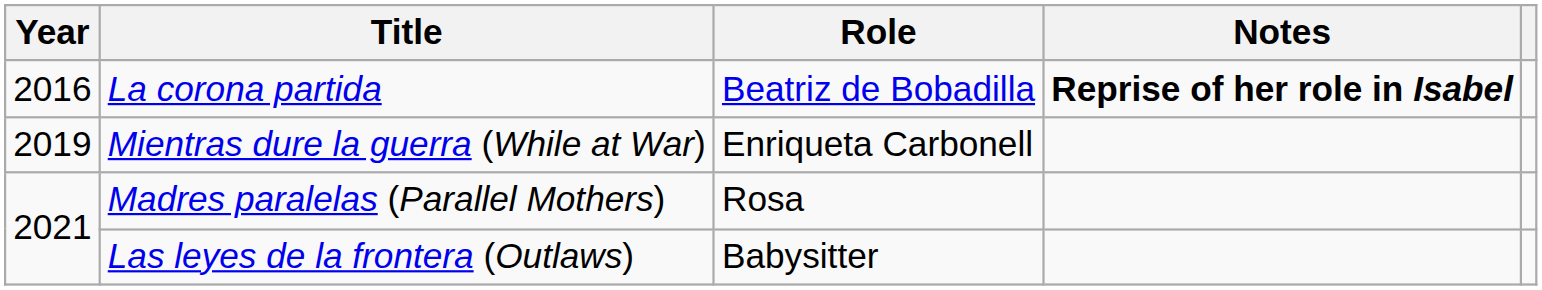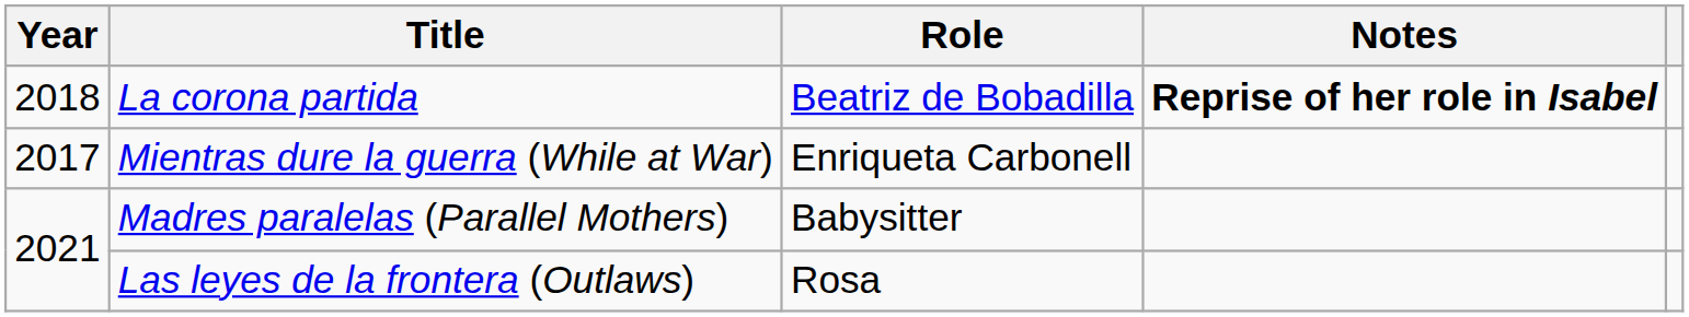 <table class="wikitable sortable">
 <tr>
 <th>Year</th>
 <th>Title</th>
 <th>Role</th>
 <th class="unsortable">Notes</th>
 <th></th>
 </tr>
 <tr>
-<td align = "center">2016</td>
+<td align = "center">2018</td>
 <td><em><a href='#'>La corona partida</a></em></td>
 <td><a href='#'>Beatriz de Bobadilla</a></td>
 <td><strong>Reprise of her role in <em>Isabel</em></strong></td>
 <td align = "center"></td>
 </tr>
 <tr>
-<td align = "center">2019</td>
+<td align = "center">2017</td>
 <td><em><a href='#'>Mientras dure la guerra</a></em> (<em>While at War</em>)</td>
 <td>Enriqueta Carbonell</td>
 <td></td>
 <td align = "center"></td>
 </tr>
 <tr>
 <td rowspan = 2 align = "center">2021</td>
 <td><em><a href='#'>Madres paralelas</a></em> (<em>Parallel Mothers</em>)</td>
-<td>Rosa</td>
+<td>Babysitter</td>
 <td></td>
 <td align = "center"></td>
 </tr>
 <tr>
 <td><em><a href='#'>Las leyes de la frontera</a></em> (<em>Outlaws</em>)</td>
-<td>Babysitter</td>
+<td>Rosa</td>
 <td></td>
 <td align = "center"></td>
 </tr>
 </table>
